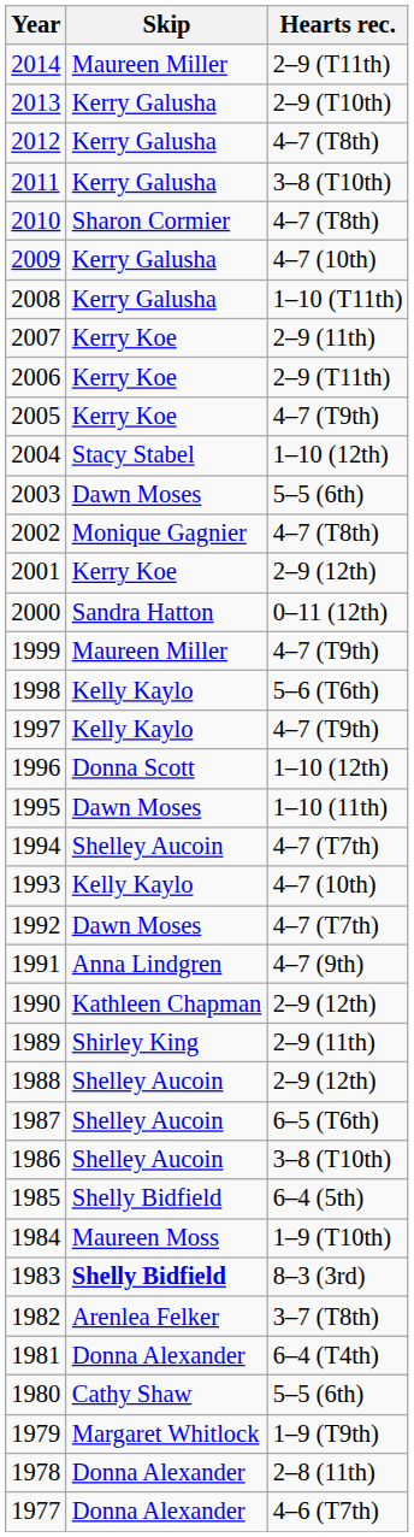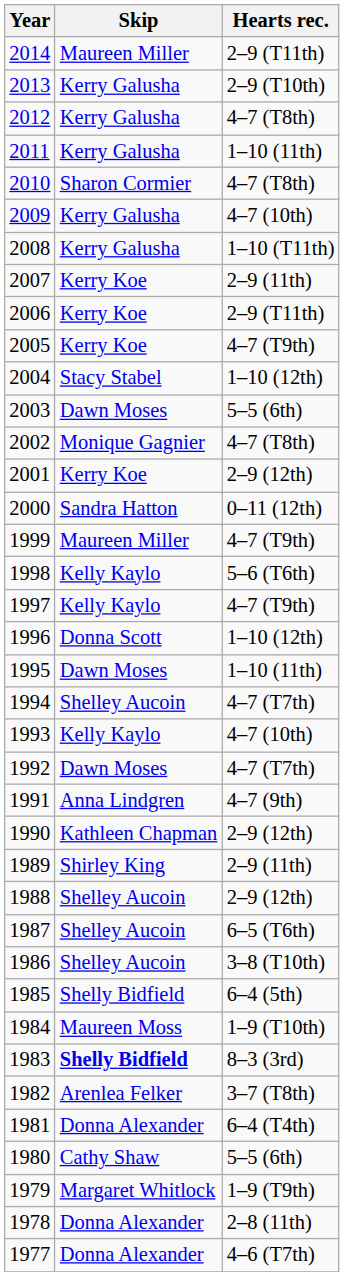 <table class="wikitable">
 <tr>
 <th>Year</th>
 <th>Skip</th>
 <th>Hearts rec.</th>
 </tr>
 <tr>
 <td><a href='#'>2014</a></td>
 <td> <a href='#'>Maureen Miller</a></td>
 <td>2–9 (T11th)</td>
 </tr>
 <tr>
 <td><a href='#'>2013</a></td>
 <td> <a href='#'>Kerry Galusha</a></td>
 <td>2–9 (T10th)</td>
 </tr>
 <tr>
 <td><a href='#'>2012</a></td>
 <td> <a href='#'>Kerry Galusha</a></td>
 <td>4–7 (T8th)</td>
 </tr>
 <tr>
 <td><a href='#'>2011</a></td>
 <td> <a href='#'>Kerry Galusha</a></td>
-<td>3–8 (T10th)</td>
+<td>1–10 (11th)</td>
 </tr>
 <tr>
 <td><a href='#'>2010</a></td>
 <td> <a href='#'>Sharon Cormier</a></td>
 <td>4–7 (T8th)</td>
 </tr>
 <tr>
 <td><a href='#'>2009</a></td>
 <td> <a href='#'>Kerry Galusha</a></td>
 <td>4–7 (10th)</td>
 </tr>
 <tr>
 <td>2008</td>
 <td> <a href='#'>Kerry Galusha</a></td>
 <td>1–10 (T11th)</td>
 </tr>
 <tr>
 <td>2007</td>
 <td> <a href='#'>Kerry Koe</a></td>
 <td>2–9 (11th)</td>
 </tr>
 <tr>
 <td>2006</td>
 <td> <a href='#'>Kerry Koe</a></td>
 <td>2–9 (T11th)</td>
 </tr>
 <tr>
 <td>2005</td>
 <td> <a href='#'>Kerry Koe</a></td>
 <td>4–7 (T9th)</td>
 </tr>
 <tr>
 <td>2004</td>
 <td> <a href='#'>Stacy Stabel</a></td>
 <td>1–10 (12th)</td>
 </tr>
 <tr>
 <td>2003</td>
 <td> <a href='#'>Dawn Moses</a></td>
 <td>5–5 (6th)</td>
 </tr>
 <tr>
 <td>2002</td>
 <td> <a href='#'>Monique Gagnier</a></td>
 <td>4–7 (T8th)</td>
 </tr>
 <tr>
 <td>2001</td>
 <td> <a href='#'>Kerry Koe</a></td>
 <td>2–9 (12th)</td>
 </tr>
 <tr>
 <td>2000</td>
 <td> <a href='#'>Sandra Hatton</a></td>
 <td>0–11 (12th)</td>
 </tr>
 <tr>
 <td>1999</td>
 <td> <a href='#'>Maureen Miller</a></td>
 <td>4–7 (T9th)</td>
 </tr>
 <tr>
 <td>1998</td>
 <td> <a href='#'>Kelly Kaylo</a></td>
 <td>5–6 (T6th)</td>
 </tr>
 <tr>
 <td>1997</td>
 <td> <a href='#'>Kelly Kaylo</a></td>
 <td>4–7 (T9th)</td>
 </tr>
 <tr>
 <td>1996</td>
 <td> <a href='#'>Donna Scott</a></td>
 <td>1–10 (12th)</td>
 </tr>
 <tr>
 <td>1995</td>
 <td> <a href='#'>Dawn Moses</a></td>
 <td>1–10 (11th)</td>
 </tr>
 <tr>
 <td>1994</td>
 <td> <a href='#'>Shelley Aucoin</a></td>
 <td>4–7 (T7th)</td>
 </tr>
 <tr>
 <td>1993</td>
 <td> <a href='#'>Kelly Kaylo</a></td>
 <td>4–7 (10th)</td>
 </tr>
 <tr>
 <td>1992</td>
 <td> <a href='#'>Dawn Moses</a></td>
 <td>4–7 (T7th)</td>
 </tr>
 <tr>
 <td>1991</td>
 <td> <a href='#'>Anna Lindgren</a></td>
 <td>4–7 (9th)</td>
 </tr>
 <tr>
 <td>1990</td>
 <td> <a href='#'>Kathleen Chapman</a></td>
 <td>2–9 (12th)</td>
 </tr>
 <tr>
 <td>1989</td>
 <td> <a href='#'>Shirley King</a></td>
 <td>2–9 (11th)</td>
 </tr>
 <tr>
 <td>1988</td>
 <td> <a href='#'>Shelley Aucoin</a></td>
 <td>2–9 (12th)</td>
 </tr>
 <tr>
 <td>1987</td>
 <td> <a href='#'>Shelley Aucoin</a></td>
 <td>6–5 (T6th)</td>
 </tr>
 <tr>
 <td>1986</td>
 <td> <a href='#'>Shelley Aucoin</a></td>
 <td>3–8 (T10th)</td>
 </tr>
 <tr>
 <td>1985</td>
 <td> <a href='#'>Shelly Bidfield</a></td>
 <td>6–4 (5th)</td>
 </tr>
 <tr>
 <td>1984</td>
 <td> <a href='#'>Maureen Moss</a></td>
 <td>1–9 (T10th)</td>
 </tr>
 <tr>
 <td>1983</td>
 <td><strong> <a href='#'>Shelly Bidfield</a></strong></td>
 <td>8–3 (3rd)</td>
 </tr>
 <tr>
 <td>1982</td>
 <td> <a href='#'>Arenlea Felker</a></td>
 <td>3–7 (T8th)</td>
 </tr>
 <tr>
 <td>1981</td>
 <td> <a href='#'>Donna Alexander</a></td>
 <td>6–4 (T4th)</td>
 </tr>
 <tr>
 <td>1980</td>
 <td> <a href='#'>Cathy Shaw</a></td>
 <td>5–5 (6th)</td>
 </tr>
 <tr>
 <td>1979</td>
 <td> <a href='#'>Margaret Whitlock</a></td>
 <td>1–9 (T9th)</td>
 </tr>
 <tr>
 <td>1978</td>
 <td> <a href='#'>Donna Alexander</a></td>
 <td>2–8 (11th)</td>
 </tr>
 <tr>
 <td>1977</td>
 <td> <a href='#'>Donna Alexander</a></td>
 <td>4–6 (T7th)</td>
 </tr>
 </table>
